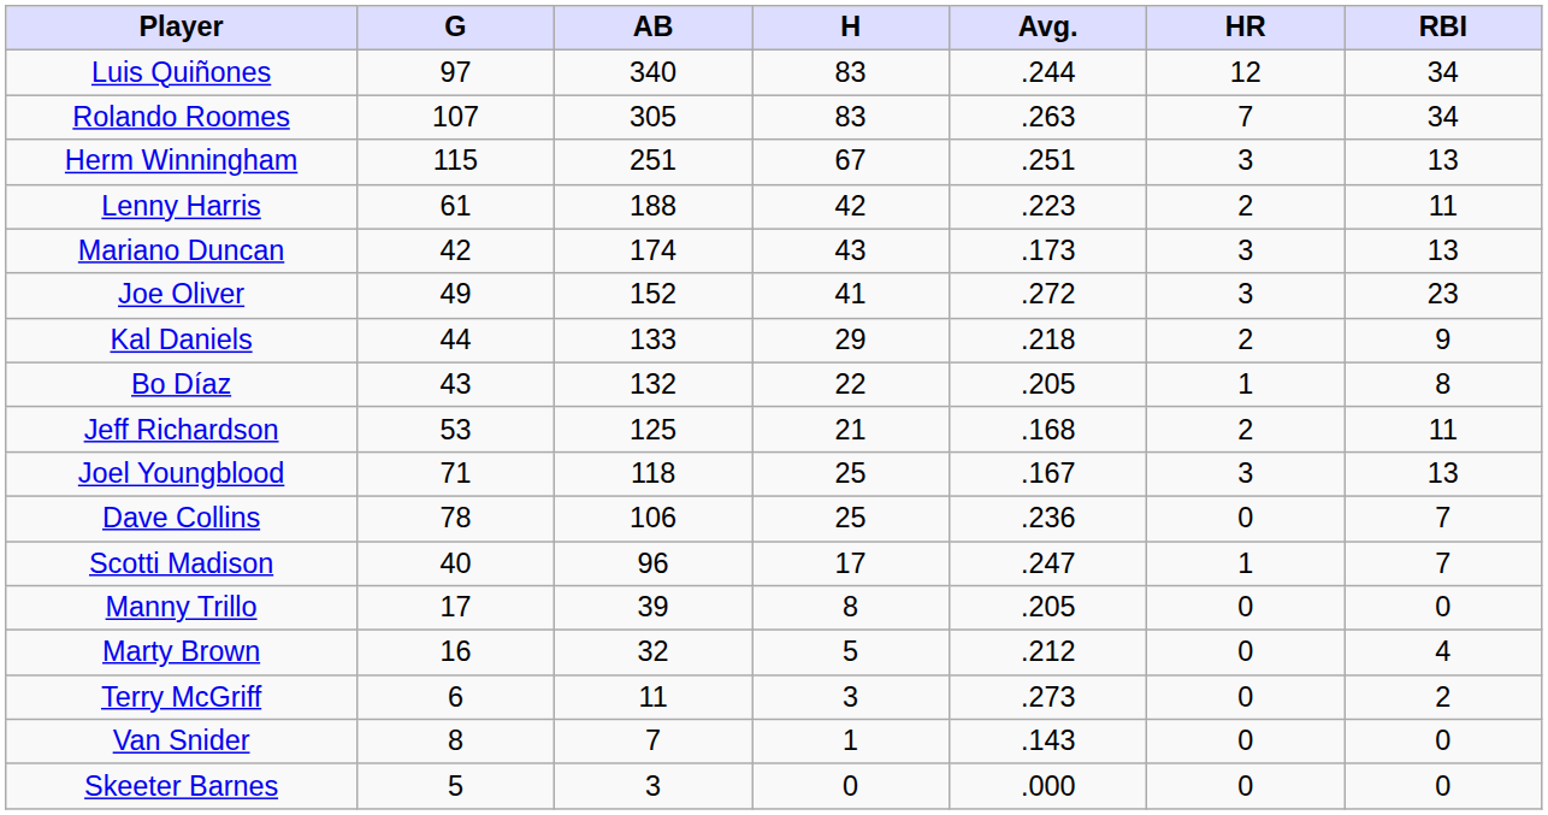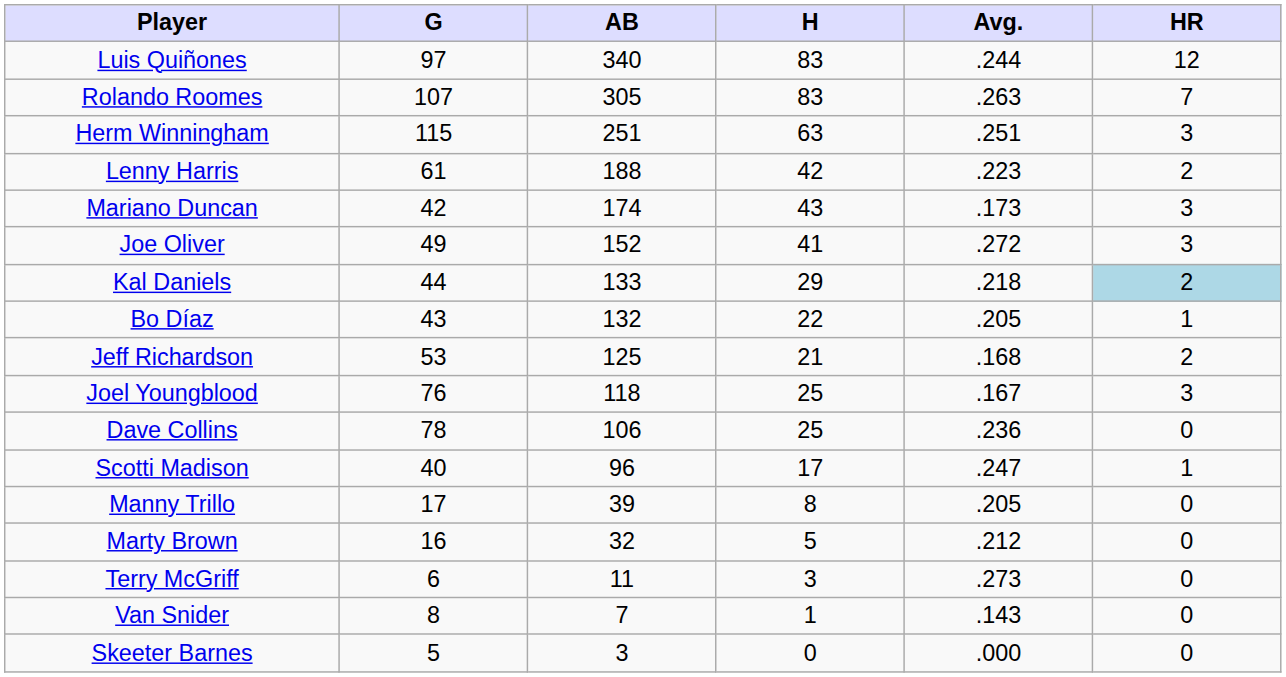 <table class="wikitable sortable">
 <tr>
 <th style="background:#ddf; width:16%;">Player</th>
 <th style="background:#ddf; width:9%;">G</th>
 <th style="background:#ddf; width:9%;">AB</th>
 <th style="background:#ddf; width:9%;">H</th>
 <th style="background:#ddf; width:9%;">Avg.</th>
 <th style="background:#ddf; width:9%;">HR</th>
-<th style="background:#ddf; width:9%;">RBI</th>
 </tr>
 <tr align=center>
 <td><a href='#'>Luis Quiñones</a></td>
 <td>97</td>
 <td>340</td>
 <td>83</td>
 <td>.244</td>
 <td>12</td>
-<td>34</td>
 </tr>
 <tr align=center>
 <td><a href='#'>Rolando Roomes</a></td>
 <td>107</td>
 <td>305</td>
 <td>83</td>
 <td>.263</td>
 <td>7</td>
-<td>34</td>
 </tr>
 <tr align=center>
 <td><a href='#'>Herm Winningham</a></td>
 <td>115</td>
 <td>251</td>
-<td>67</td>
+<td>63</td>
 <td>.251</td>
 <td>3</td>
-<td>13</td>
 </tr>
 <tr align=center>
 <td><a href='#'>Lenny Harris</a></td>
 <td>61</td>
 <td>188</td>
 <td>42</td>
 <td>.223</td>
 <td>2</td>
-<td>11</td>
 </tr>
 <tr align=center>
 <td><a href='#'>Mariano Duncan</a></td>
 <td>42</td>
 <td>174</td>
 <td>43</td>
 <td>.173</td>
 <td>3</td>
-<td>13</td>
 </tr>
 <tr align=center>
 <td><a href='#'>Joe Oliver</a></td>
 <td>49</td>
 <td>152</td>
 <td>41</td>
 <td>.272</td>
 <td>3</td>
-<td>23</td>
 </tr>
 <tr align=center>
 <td><a href='#'>Kal Daniels</a></td>
 <td>44</td>
 <td>133</td>
 <td>29</td>
 <td>.218</td>
-<td>2</td>
-<td>9</td>
+<td style="background: lightblue;">2</td>
 </tr>
 <tr align=center>
 <td><a href='#'>Bo Díaz</a></td>
 <td>43</td>
 <td>132</td>
 <td>22</td>
 <td>.205</td>
 <td>1</td>
-<td>8</td>
 </tr>
 <tr align=center>
 <td><a href='#'>Jeff Richardson</a></td>
 <td>53</td>
 <td>125</td>
 <td>21</td>
 <td>.168</td>
 <td>2</td>
-<td>11</td>
 </tr>
 <tr align=center>
 <td><a href='#'>Joel Youngblood</a></td>
-<td>71</td>
+<td>76</td>
 <td>118</td>
 <td>25</td>
 <td>.167</td>
 <td>3</td>
-<td>13</td>
 </tr>
 <tr align=center>
 <td><a href='#'>Dave Collins</a></td>
 <td>78</td>
 <td>106</td>
 <td>25</td>
 <td>.236</td>
 <td>0</td>
-<td>7</td>
 </tr>
 <tr align=center>
 <td><a href='#'>Scotti Madison</a></td>
 <td>40</td>
 <td>96</td>
 <td>17</td>
 <td>.247</td>
 <td>1</td>
-<td>7</td>
 </tr>
 <tr align=center>
 <td><a href='#'>Manny Trillo</a></td>
 <td>17</td>
 <td>39</td>
 <td>8</td>
 <td>.205</td>
-<td>0</td>
 <td>0</td>
 </tr>
 <tr align=center>
 <td><a href='#'>Marty Brown</a></td>
 <td>16</td>
 <td>32</td>
 <td>5</td>
 <td>.212</td>
 <td>0</td>
-<td>4</td>
 </tr>
 <tr align=center>
 <td><a href='#'>Terry McGriff</a></td>
 <td>6</td>
 <td>11</td>
 <td>3</td>
 <td>.273</td>
 <td>0</td>
-<td>2</td>
 </tr>
 <tr align=center>
 <td><a href='#'>Van Snider</a></td>
 <td>8</td>
 <td>7</td>
 <td>1</td>
 <td>.143</td>
-<td>0</td>
 <td>0</td>
 </tr>
 <tr align=center>
 <td><a href='#'>Skeeter Barnes</a></td>
 <td>5</td>
 <td>3</td>
 <td>0</td>
 <td>.000</td>
 <td>0</td>
-<td>0</td>
 </tr>
 </table>
